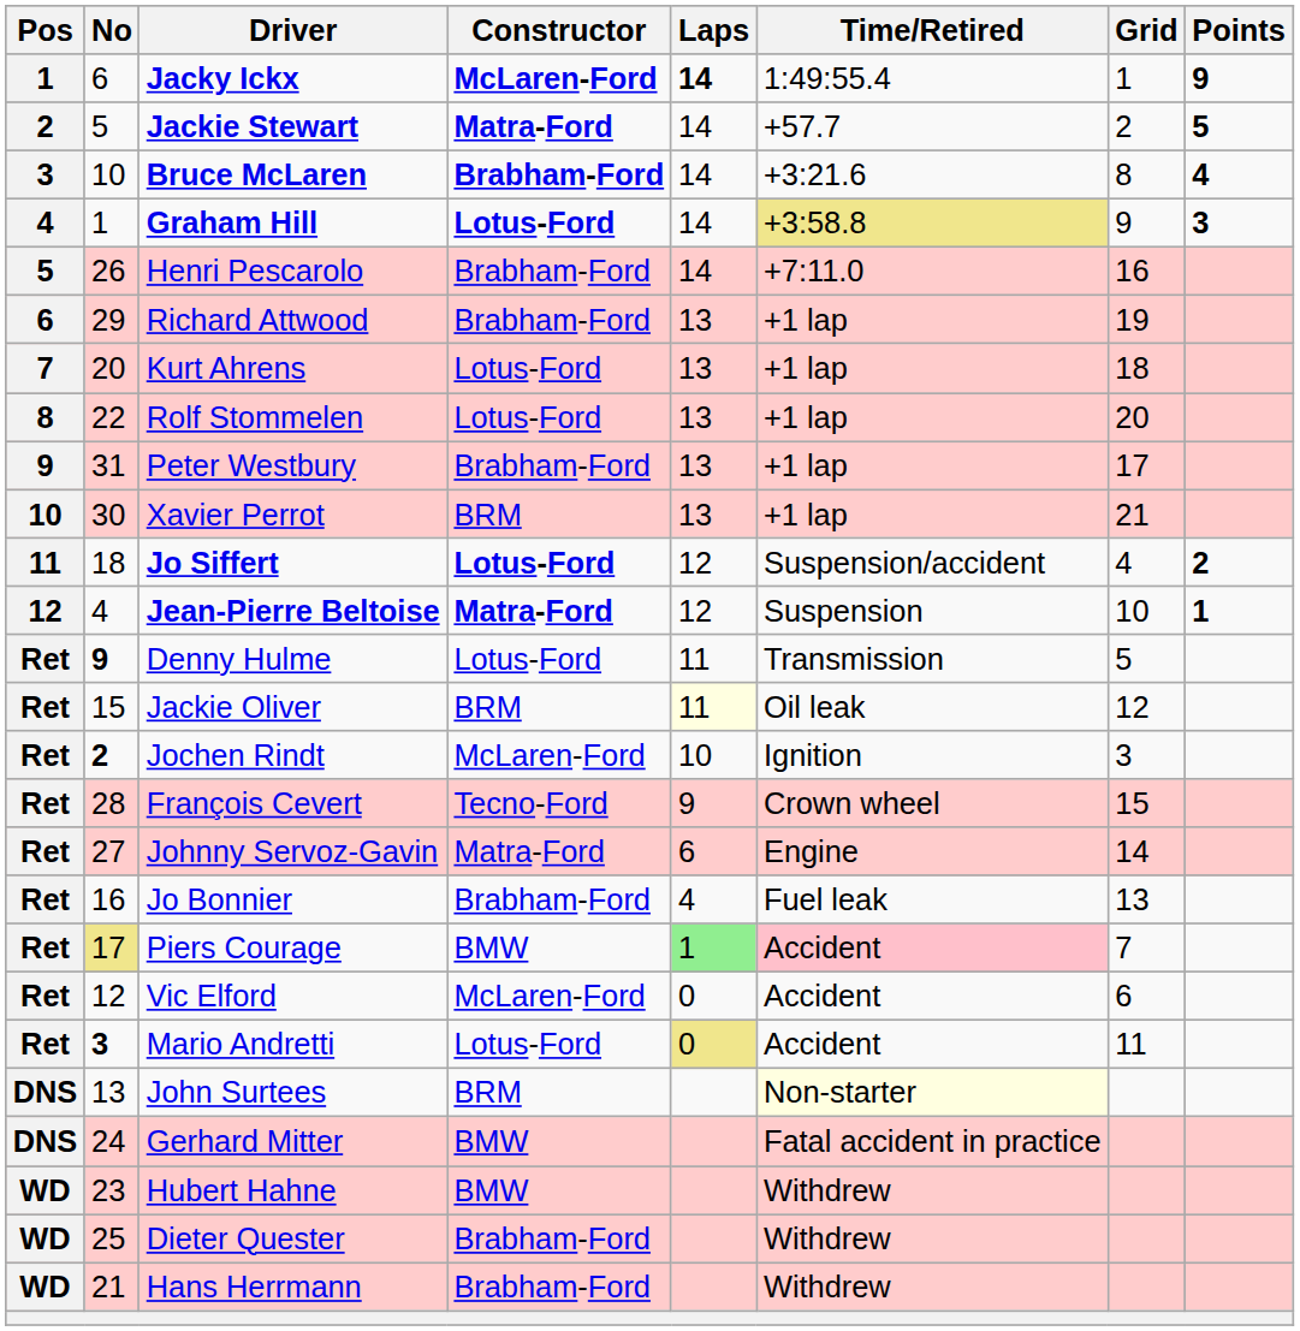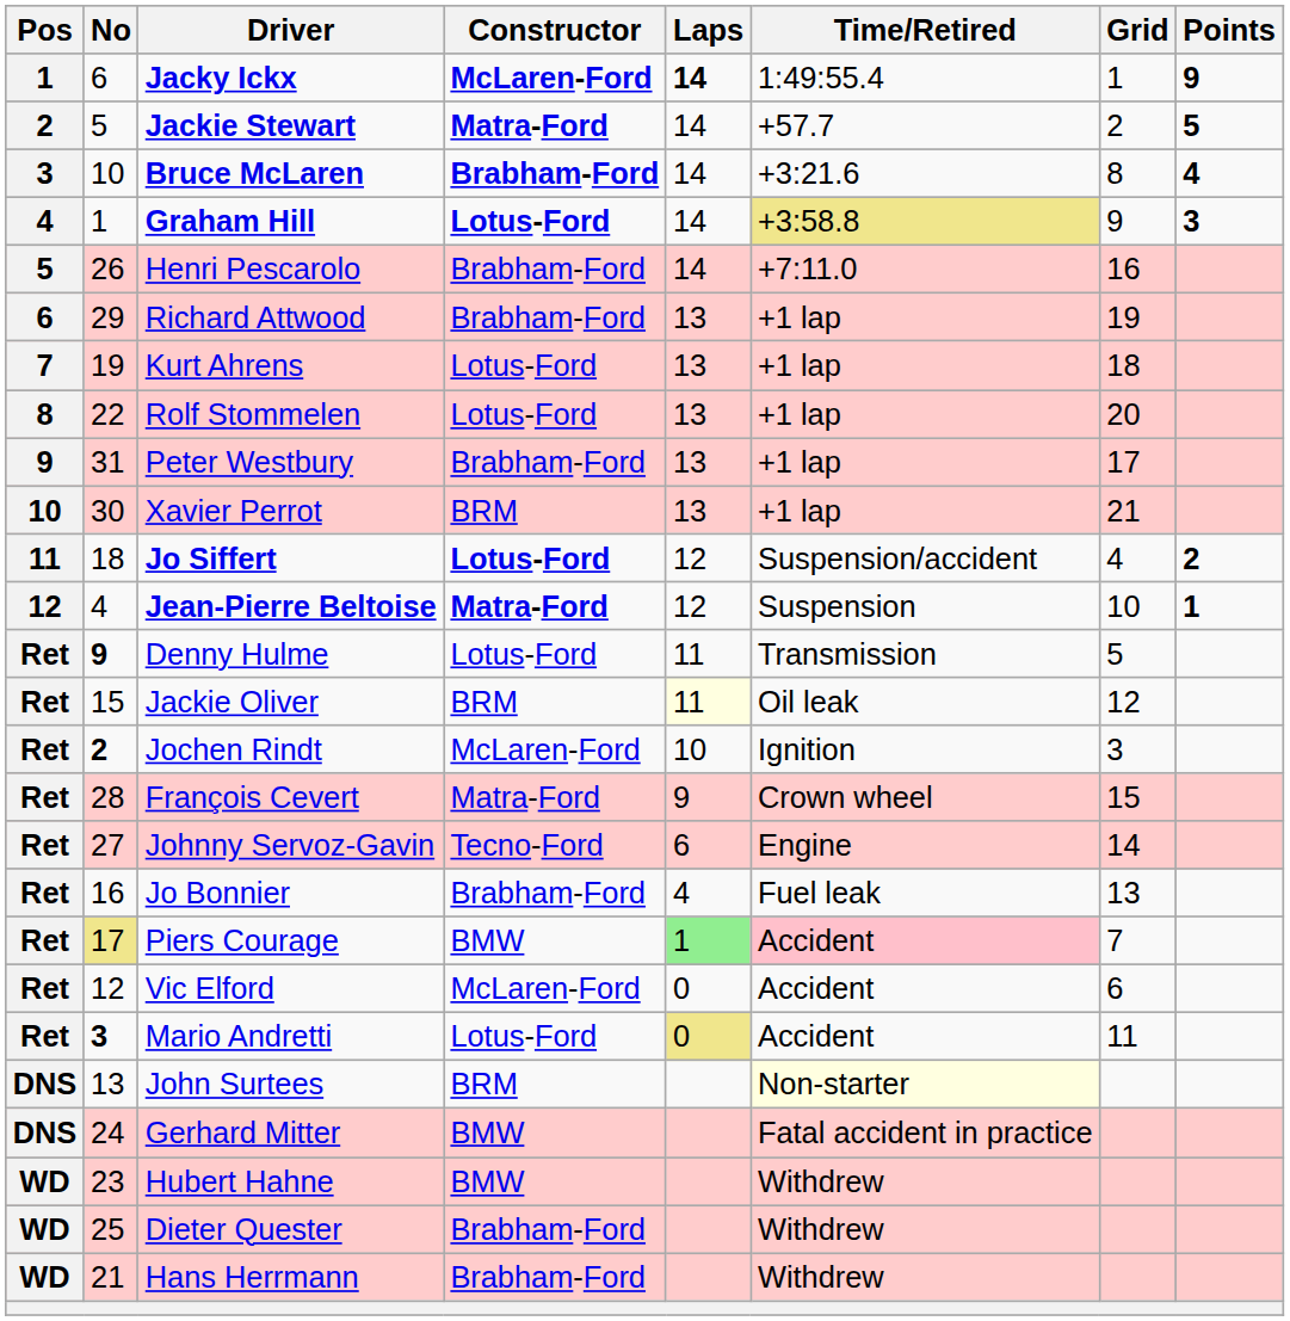 <table class="wikitable" style="font-size: 95%;">
 <tr>
 <th>Pos</th>
 <th>No</th>
 <th>Driver</th>
 <th>Constructor</th>
 <th>Laps</th>
 <th>Time/Retired</th>
 <th>Grid</th>
 <th>Points</th>
 </tr>
 <tr>
 <th>1</th>
 <td>6</td>
 <td> <strong><a href='#'>Jacky Ickx</a></strong></td>
 <td><strong><a href='#'>McLaren</a>-<a href='#'>Ford</a></strong></td>
 <td><strong>14</strong></td>
 <td>1:49:55.4</td>
 <td>1</td>
 <td><strong>9</strong></td>
 </tr>
 <tr>
 <th>2</th>
 <td>5</td>
 <td> <strong><a href='#'>Jackie Stewart</a></strong></td>
 <td><strong><a href='#'>Matra</a>-<a href='#'>Ford</a></strong></td>
 <td>14</td>
 <td>+57.7</td>
 <td>2</td>
 <td><strong>5</strong></td>
 </tr>
 <tr>
 <th>3</th>
 <td>10</td>
 <td> <strong><a href='#'>Bruce McLaren</a></strong></td>
 <td><strong><a href='#'>Brabham</a>-<a href='#'>Ford</a></strong></td>
 <td>14</td>
 <td>+3:21.6</td>
 <td>8</td>
 <td><strong>4</strong></td>
 </tr>
 <tr>
 <th>4</th>
 <td>1</td>
 <td> <strong><a href='#'>Graham Hill</a></strong></td>
 <td><strong><a href='#'>Lotus</a>-<a href='#'>Ford</a></strong></td>
 <td>14</td>
 <td style="background: khaki;">+3:58.8</td>
 <td>9</td>
 <td><strong>3</strong></td>
 </tr>
 <tr style="background-color: #ffcccc">
 <th>5</th>
 <td>26</td>
 <td> <a href='#'>Henri Pescarolo</a></td>
 <td><a href='#'>Brabham</a>-<a href='#'>Ford</a></td>
 <td>14</td>
 <td>+7:11.0</td>
 <td>16</td>
 <td></td>
 </tr>
 <tr style="background-color: #ffcccc">
 <th>6</th>
 <td>29</td>
 <td> <a href='#'>Richard Attwood</a></td>
 <td><a href='#'>Brabham</a>-<a href='#'>Ford</a></td>
 <td>13</td>
 <td>+1 lap</td>
 <td>19</td>
 <td></td>
 </tr>
 <tr style="background-color: #ffcccc">
 <th>7</th>
-<td>20</td>
+<td>19</td>
 <td> <a href='#'>Kurt Ahrens</a></td>
 <td><a href='#'>Lotus</a>-<a href='#'>Ford</a></td>
 <td>13</td>
 <td>+1 lap</td>
 <td>18</td>
 <td></td>
 </tr>
 <tr style="background-color: #ffcccc">
 <th>8</th>
 <td>22</td>
 <td> <a href='#'>Rolf Stommelen</a></td>
 <td><a href='#'>Lotus</a>-<a href='#'>Ford</a></td>
 <td>13</td>
 <td>+1 lap</td>
 <td>20</td>
 <td></td>
 </tr>
 <tr style="background-color: #ffcccc">
 <th>9</th>
 <td>31</td>
 <td> <a href='#'>Peter Westbury</a></td>
 <td><a href='#'>Brabham</a>-<a href='#'>Ford</a></td>
 <td>13</td>
 <td>+1 lap</td>
 <td>17</td>
 <td></td>
 </tr>
 <tr style="background-color: #ffcccc">
 <th>10</th>
 <td>30</td>
 <td> <a href='#'>Xavier Perrot</a></td>
 <td><a href='#'>BRM</a></td>
 <td>13</td>
 <td>+1 lap</td>
 <td>21</td>
 <td></td>
 </tr>
 <tr>
 <th>11</th>
 <td>18</td>
 <td> <strong><a href='#'>Jo Siffert</a></strong></td>
 <td><strong><a href='#'>Lotus</a>-<a href='#'>Ford</a></strong></td>
 <td>12</td>
 <td>Suspension/accident</td>
 <td>4</td>
 <td><strong>2</strong></td>
 </tr>
 <tr>
 <th>12</th>
 <td>4</td>
 <td> <strong><a href='#'>Jean-Pierre Beltoise</a></strong></td>
 <td><strong><a href='#'>Matra</a>-<a href='#'>Ford</a></strong></td>
 <td>12</td>
 <td>Suspension</td>
 <td>10</td>
 <td><strong>1</strong></td>
 </tr>
 <tr>
 <th>Ret</th>
 <td><strong>9</strong></td>
 <td> <a href='#'>Denny Hulme</a></td>
 <td><a href='#'>Lotus</a>-<a href='#'>Ford</a></td>
 <td>11</td>
 <td>Transmission</td>
 <td>5</td>
 <td> </td>
 </tr>
 <tr>
 <th>Ret</th>
 <td>15</td>
 <td> <a href='#'>Jackie Oliver</a></td>
 <td><a href='#'>BRM</a></td>
 <td style="background: lightyellow;">11</td>
 <td>Oil leak</td>
 <td>12</td>
 <td> </td>
 </tr>
 <tr>
 <th>Ret</th>
 <td><strong>2</strong></td>
 <td> <a href='#'>Jochen Rindt</a></td>
 <td><a href='#'>McLaren</a>-<a href='#'>Ford</a></td>
 <td>10</td>
 <td>Ignition</td>
 <td>3</td>
 <td> </td>
 </tr>
 <tr style="background-color: #ffcccc">
 <th>Ret</th>
 <td>28</td>
 <td> <a href='#'>François Cevert</a></td>
-<td><a href='#'>Tecno</a>-<a href='#'>Ford</a></td>
+<td><a href='#'>Matra</a>-<a href='#'>Ford</a></td>
 <td>9</td>
 <td>Crown wheel</td>
 <td>15</td>
 <td></td>
 </tr>
 <tr style="background-color: #ffcccc">
 <th>Ret</th>
 <td>27</td>
 <td> <a href='#'>Johnny Servoz-Gavin</a></td>
-<td><a href='#'>Matra</a>-<a href='#'>Ford</a></td>
+<td><a href='#'>Tecno</a>-<a href='#'>Ford</a></td>
 <td>6</td>
 <td>Engine</td>
 <td>14</td>
 <td></td>
 </tr>
 <tr>
 <th>Ret</th>
 <td>16</td>
 <td> <a href='#'>Jo Bonnier</a></td>
 <td><a href='#'>Brabham</a>-<a href='#'>Ford</a></td>
 <td>4</td>
 <td>Fuel leak</td>
 <td>13</td>
 <td> </td>
 </tr>
 <tr>
 <th>Ret</th>
 <td style="background: khaki;">17</td>
 <td> <a href='#'>Piers Courage</a></td>
 <td><a href='#'>BMW</a></td>
 <td style="background: lightgreen;">1</td>
 <td style="background: pink;">Accident</td>
 <td>7</td>
 <td> </td>
 </tr>
 <tr>
 <th>Ret</th>
 <td>12</td>
 <td> <a href='#'>Vic Elford</a></td>
 <td><a href='#'>McLaren</a>-<a href='#'>Ford</a></td>
 <td>0</td>
 <td>Accident</td>
 <td>6</td>
 <td> </td>
 </tr>
 <tr>
 <th>Ret</th>
 <td><strong>3</strong></td>
 <td> <a href='#'>Mario Andretti</a></td>
 <td><a href='#'>Lotus</a>-<a href='#'>Ford</a></td>
 <td style="background: khaki;">0</td>
 <td>Accident</td>
 <td>11</td>
 <td> </td>
 </tr>
 <tr>
 <th>DNS</th>
 <td>13</td>
 <td> <a href='#'>John Surtees</a></td>
 <td><a href='#'>BRM</a></td>
 <td></td>
 <td style="background: lightyellow;">Non-starter</td>
 <td></td>
 <td> </td>
 </tr>
 <tr style="background-color: #ffcccc">
 <th>DNS</th>
 <td>24</td>
 <td> <a href='#'>Gerhard Mitter</a></td>
 <td><a href='#'>BMW</a></td>
 <td></td>
 <td>Fatal accident in practice</td>
 <td></td>
 <td> </td>
 </tr>
 <tr style="background-color: #ffcccc">
 <th>WD</th>
 <td>23</td>
 <td> <a href='#'>Hubert Hahne</a></td>
 <td><a href='#'>BMW</a></td>
 <td></td>
 <td>Withdrew</td>
 <td></td>
 <td> </td>
 </tr>
 <tr style="background-color: #ffcccc">
 <th>WD</th>
 <td>25</td>
 <td> <a href='#'>Dieter Quester</a></td>
 <td><a href='#'>Brabham</a>-<a href='#'>Ford</a></td>
 <td></td>
 <td>Withdrew</td>
 <td></td>
 <td> </td>
 </tr>
 <tr style="background-color: #ffcccc">
 <th>WD</th>
 <td>21</td>
 <td> <a href='#'>Hans Herrmann</a></td>
 <td><a href='#'>Brabham</a>-<a href='#'>Ford</a></td>
 <td></td>
 <td>Withdrew</td>
 <td></td>
 <td> </td>
 </tr>
 <tr>
 <th colspan="8"></th>
 </tr>
 </table>
